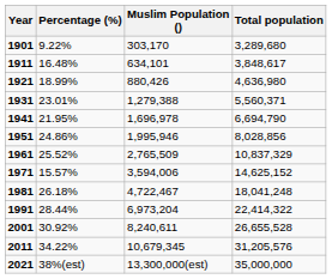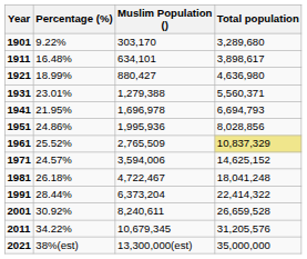 <table class="wikitable">
 <tr>
 <th>Year</th>
 <th>Percentage (%)</th>
 <th>Muslim Population<br>()</th>
 <th>Total population</th>
 </tr>
 <tr>
 <td><strong>1901</strong></td>
 <td>9.22%</td>
 <td>303,170</td>
 <td>3,289,680</td>
 </tr>
 <tr>
 <td><strong>1911</strong></td>
 <td>16.48%</td>
 <td>634,101</td>
-<td>3,848,617</td>
+<td>3,898,617</td>
 </tr>
 <tr>
 <td><strong>1921</strong></td>
 <td>18.99%</td>
-<td>880,426</td>
+<td>880,427</td>
 <td>4,636,980</td>
 </tr>
 <tr>
 <td><strong>1931</strong></td>
 <td>23.01%</td>
 <td>1,279,388</td>
 <td>5,560,371</td>
 </tr>
 <tr>
 <td><strong>1941</strong></td>
 <td>21.95%</td>
 <td>1,696,978</td>
-<td>6,694,790</td>
+<td>6,694,793</td>
 </tr>
 <tr>
 <td><strong>1951</strong></td>
 <td>24.86%</td>
-<td>1,995,946</td>
+<td>1,995,936</td>
 <td>8,028,856</td>
 </tr>
 <tr>
 <td><strong>1961</strong></td>
 <td>25.52%</td>
 <td>2,765,509</td>
-<td>10,837,329</td>
+<td style="background: khaki;">10,837,329</td>
 </tr>
 <tr>
 <td><strong>1971</strong></td>
-<td>15.57%</td>
+<td>24.57%</td>
 <td>3,594,006</td>
 <td>14,625,152</td>
 </tr>
 <tr>
 <td><strong>1981</strong></td>
 <td>26.18%</td>
 <td>4,722,467</td>
 <td>18,041,248</td>
 </tr>
 <tr>
 <td><strong>1991</strong></td>
 <td>28.44%</td>
-<td>6,973,204</td>
+<td>6,373,204</td>
 <td>22,414,322</td>
 </tr>
 <tr>
 <td><strong>2001</strong></td>
 <td>30.92%</td>
 <td>8,240,611</td>
-<td>26,655,528</td>
+<td>26,659,528</td>
 </tr>
 <tr>
 <td><strong>2011</strong></td>
 <td>34.22%</td>
 <td>10,679,345</td>
 <td>31,205,576</td>
 </tr>
 <tr>
 <td><strong>2021</strong></td>
 <td>38%(est)</td>
 <td>13,300,000(est)</td>
 <td>35,000,000</td>
 </tr>
 </table>
